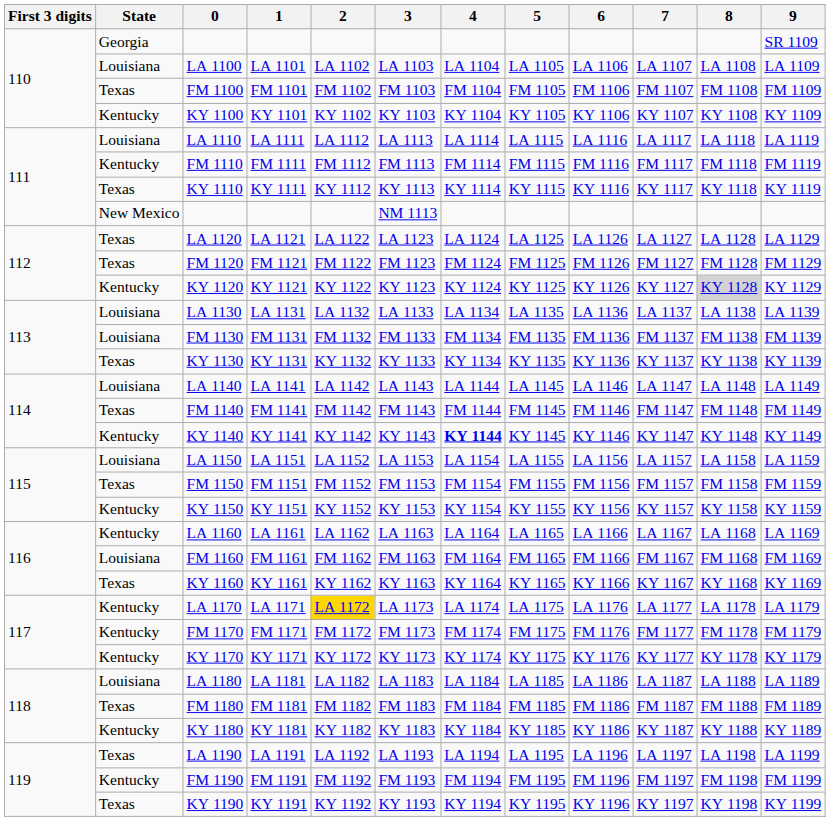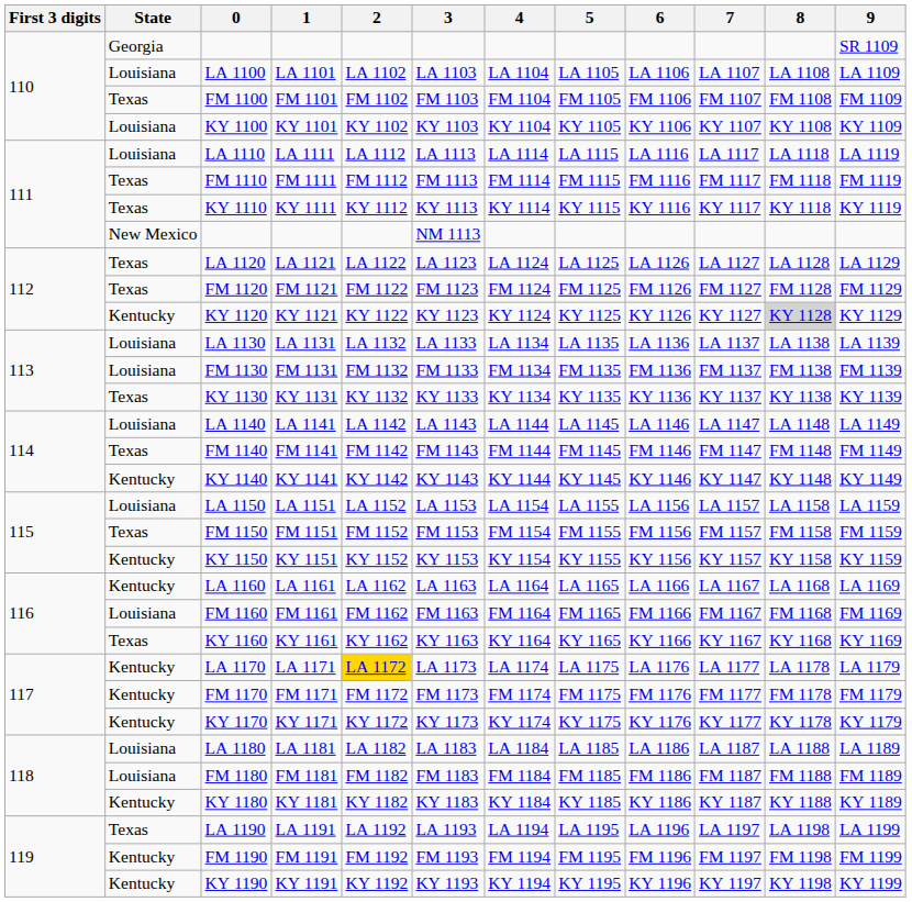 <table class="wikitable">
 <tr>
 <th>First 3 digits</th>
 <th>State</th>
 <th>0</th>
 <th>1</th>
 <th>2</th>
 <th>3</th>
 <th>4</th>
 <th>5</th>
 <th>6</th>
 <th>7</th>
 <th>8</th>
 <th>9</th>
 </tr>
 <tr id="110">
 <td rowspan=4>110</td>
 <td>Georgia</td>
 <td></td>
 <td></td>
 <td></td>
 <td></td>
 <td></td>
 <td></td>
 <td></td>
 <td></td>
 <td></td>
 <td><a href='#'>SR 1109</a></td>
 </tr>
 <tr>
 <td>Louisiana</td>
 <td><a href='#'>LA 1100</a></td>
 <td><a href='#'>LA 1101</a></td>
 <td><a href='#'>LA 1102</a></td>
 <td><a href='#'>LA 1103</a></td>
 <td><a href='#'>LA 1104</a></td>
 <td><a href='#'>LA 1105</a></td>
 <td><a href='#'>LA 1106</a></td>
 <td><a href='#'>LA 1107</a></td>
 <td><a href='#'>LA 1108</a></td>
 <td><a href='#'>LA 1109</a></td>
 </tr>
 <tr>
 <td>Texas</td>
 <td><a href='#'>FM 1100</a></td>
 <td><a href='#'>FM 1101</a></td>
 <td><a href='#'>FM 1102</a></td>
 <td><a href='#'>FM 1103</a></td>
 <td><a href='#'>FM 1104</a></td>
 <td><a href='#'>FM 1105</a></td>
 <td><a href='#'>FM 1106</a></td>
 <td><a href='#'>FM 1107</a></td>
 <td><a href='#'>FM 1108</a></td>
 <td><a href='#'>FM 1109</a></td>
 </tr>
 <tr>
-<td>Kentucky</td>
+<td>Louisiana</td>
 <td><a href='#'>KY 1100</a></td>
 <td><a href='#'>KY 1101</a></td>
 <td><a href='#'>KY 1102</a></td>
 <td><a href='#'>KY 1103</a></td>
 <td><a href='#'>KY 1104</a></td>
 <td><a href='#'>KY 1105</a></td>
 <td><a href='#'>KY 1106</a></td>
 <td><a href='#'>KY 1107</a></td>
 <td><a href='#'>KY 1108</a></td>
 <td><a href='#'>KY 1109</a></td>
 </tr>
 <tr id="111">
 <td rowspan=4>111</td>
 <td>Louisiana</td>
 <td><a href='#'>LA 1110</a></td>
 <td><a href='#'>LA 1111</a></td>
 <td><a href='#'>LA 1112</a></td>
 <td><a href='#'>LA 1113</a></td>
 <td><a href='#'>LA 1114</a></td>
 <td><a href='#'>LA 1115</a></td>
 <td><a href='#'>LA 1116</a></td>
 <td><a href='#'>LA 1117</a></td>
 <td><a href='#'>LA 1118</a></td>
 <td><a href='#'>LA 1119</a></td>
 </tr>
 <tr>
-<td>Kentucky</td>
+<td>Texas</td>
 <td><a href='#'>FM 1110</a></td>
 <td><a href='#'>FM 1111</a></td>
 <td><a href='#'>FM 1112</a></td>
 <td><a href='#'>FM 1113</a></td>
 <td><a href='#'>FM 1114</a></td>
 <td><a href='#'>FM 1115</a></td>
 <td><a href='#'>FM 1116</a></td>
 <td><a href='#'>FM 1117</a></td>
 <td><a href='#'>FM 1118</a></td>
 <td><a href='#'>FM 1119</a></td>
 </tr>
 <tr>
 <td>Texas</td>
 <td><a href='#'>KY 1110</a></td>
 <td><a href='#'>KY 1111</a></td>
 <td><a href='#'>KY 1112</a></td>
 <td><a href='#'>KY 1113</a></td>
 <td><a href='#'>KY 1114</a></td>
 <td><a href='#'>KY 1115</a></td>
 <td><a href='#'>KY 1116</a></td>
 <td><a href='#'>KY 1117</a></td>
 <td><a href='#'>KY 1118</a></td>
 <td><a href='#'>KY 1119</a></td>
 </tr>
 <tr>
 <td>New Mexico</td>
 <td></td>
 <td></td>
 <td></td>
 <td><a href='#'>NM 1113</a></td>
 <td></td>
 <td></td>
 <td></td>
 <td></td>
 <td></td>
 <td></td>
 </tr>
 <tr id="112">
 <td rowspan=3>112</td>
 <td>Texas</td>
 <td><a href='#'>LA 1120</a></td>
 <td><a href='#'>LA 1121</a></td>
 <td><a href='#'>LA 1122</a></td>
 <td><a href='#'>LA 1123</a></td>
 <td><a href='#'>LA 1124</a></td>
 <td><a href='#'>LA 1125</a></td>
 <td><a href='#'>LA 1126</a></td>
 <td><a href='#'>LA 1127</a></td>
 <td><a href='#'>LA 1128</a></td>
 <td><a href='#'>LA 1129</a></td>
 </tr>
 <tr>
 <td>Texas</td>
 <td><a href='#'>FM 1120</a></td>
 <td><a href='#'>FM 1121</a></td>
 <td><a href='#'>FM 1122</a></td>
 <td><a href='#'>FM 1123</a></td>
 <td><a href='#'>FM 1124</a></td>
 <td><a href='#'>FM 1125</a></td>
 <td><a href='#'>FM 1126</a></td>
 <td><a href='#'>FM 1127</a></td>
 <td><a href='#'>FM 1128</a></td>
 <td><a href='#'>FM 1129</a></td>
 </tr>
 <tr>
 <td>Kentucky</td>
 <td><a href='#'>KY 1120</a></td>
 <td><a href='#'>KY 1121</a></td>
 <td><a href='#'>KY 1122</a></td>
 <td><a href='#'>KY 1123</a></td>
 <td><a href='#'>KY 1124</a></td>
 <td><a href='#'>KY 1125</a></td>
 <td><a href='#'>KY 1126</a></td>
 <td><a href='#'>KY 1127</a></td>
 <td style="background: lightgrey;"><a href='#'>KY 1128</a></td>
 <td><a href='#'>KY 1129</a></td>
 </tr>
 <tr id="113">
 <td rowspan=3>113</td>
 <td>Louisiana</td>
 <td><a href='#'>LA 1130</a></td>
 <td><a href='#'>LA 1131</a></td>
 <td><a href='#'>LA 1132</a></td>
 <td><a href='#'>LA 1133</a></td>
 <td><a href='#'>LA 1134</a></td>
 <td><a href='#'>LA 1135</a></td>
 <td><a href='#'>LA 1136</a></td>
 <td><a href='#'>LA 1137</a></td>
 <td><a href='#'>LA 1138</a></td>
 <td><a href='#'>LA 1139</a></td>
 </tr>
 <tr>
 <td>Louisiana</td>
 <td><a href='#'>FM 1130</a></td>
 <td><a href='#'>FM 1131</a></td>
 <td><a href='#'>FM 1132</a></td>
 <td><a href='#'>FM 1133</a></td>
 <td><a href='#'>FM 1134</a></td>
 <td><a href='#'>FM 1135</a></td>
 <td><a href='#'>FM 1136</a></td>
 <td><a href='#'>FM 1137</a></td>
 <td><a href='#'>FM 1138</a></td>
 <td><a href='#'>FM 1139</a></td>
 </tr>
 <tr>
 <td>Texas</td>
 <td><a href='#'>KY 1130</a></td>
 <td><a href='#'>KY 1131</a></td>
 <td><a href='#'>KY 1132</a></td>
 <td><a href='#'>KY 1133</a></td>
 <td><a href='#'>KY 1134</a></td>
 <td><a href='#'>KY 1135</a></td>
 <td><a href='#'>KY 1136</a></td>
 <td><a href='#'>KY 1137</a></td>
 <td><a href='#'>KY 1138</a></td>
 <td><a href='#'>KY 1139</a></td>
 </tr>
 <tr id="114">
 <td rowspan=3>114</td>
 <td>Louisiana</td>
 <td><a href='#'>LA 1140</a></td>
 <td><a href='#'>LA 1141</a></td>
 <td><a href='#'>LA 1142</a></td>
 <td><a href='#'>LA 1143</a></td>
 <td><a href='#'>LA 1144</a></td>
 <td><a href='#'>LA 1145</a></td>
 <td><a href='#'>LA 1146</a></td>
 <td><a href='#'>LA 1147</a></td>
 <td><a href='#'>LA 1148</a></td>
 <td><a href='#'>LA 1149</a></td>
 </tr>
 <tr>
 <td>Texas</td>
 <td><a href='#'>FM 1140</a></td>
 <td><a href='#'>FM 1141</a></td>
 <td><a href='#'>FM 1142</a></td>
 <td><a href='#'>FM 1143</a></td>
 <td><a href='#'>FM 1144</a></td>
 <td><a href='#'>FM 1145</a></td>
 <td><a href='#'>FM 1146</a></td>
 <td><a href='#'>FM 1147</a></td>
 <td><a href='#'>FM 1148</a></td>
 <td><a href='#'>FM 1149</a></td>
 </tr>
 <tr>
 <td>Kentucky</td>
 <td><a href='#'>KY 1140</a></td>
 <td><a href='#'>KY 1141</a></td>
 <td><a href='#'>KY 1142</a></td>
 <td><a href='#'>KY 1143</a></td>
-<td><strong><a href='#'>KY 1144</a></strong></td>
+<td><a href='#'>KY 1144</a></td>
 <td><a href='#'>KY 1145</a></td>
 <td><a href='#'>KY 1146</a></td>
 <td><a href='#'>KY 1147</a></td>
 <td><a href='#'>KY 1148</a></td>
 <td><a href='#'>KY 1149</a></td>
 </tr>
 <tr id="115">
 <td rowspan=3>115</td>
 <td>Louisiana</td>
 <td><a href='#'>LA 1150</a></td>
 <td><a href='#'>LA 1151</a></td>
 <td><a href='#'>LA 1152</a></td>
 <td><a href='#'>LA 1153</a></td>
 <td><a href='#'>LA 1154</a></td>
 <td><a href='#'>LA 1155</a></td>
 <td><a href='#'>LA 1156</a></td>
 <td><a href='#'>LA 1157</a></td>
 <td><a href='#'>LA 1158</a></td>
 <td><a href='#'>LA 1159</a></td>
 </tr>
 <tr>
 <td>Texas</td>
 <td><a href='#'>FM 1150</a></td>
 <td><a href='#'>FM 1151</a></td>
 <td><a href='#'>FM 1152</a></td>
 <td><a href='#'>FM 1153</a></td>
 <td><a href='#'>FM 1154</a></td>
 <td><a href='#'>FM 1155</a></td>
 <td><a href='#'>FM 1156</a></td>
 <td><a href='#'>FM 1157</a></td>
 <td><a href='#'>FM 1158</a></td>
 <td><a href='#'>FM 1159</a></td>
 </tr>
 <tr>
 <td>Kentucky</td>
 <td><a href='#'>KY 1150</a></td>
 <td><a href='#'>KY 1151</a></td>
 <td><a href='#'>KY 1152</a></td>
 <td><a href='#'>KY 1153</a></td>
 <td><a href='#'>KY 1154</a></td>
 <td><a href='#'>KY 1155</a></td>
 <td><a href='#'>KY 1156</a></td>
 <td><a href='#'>KY 1157</a></td>
 <td><a href='#'>KY 1158</a></td>
 <td><a href='#'>KY 1159</a></td>
 </tr>
 <tr id="116">
 <td rowspan=3>116</td>
 <td>Kentucky</td>
 <td><a href='#'>LA 1160</a></td>
 <td><a href='#'>LA 1161</a></td>
 <td><a href='#'>LA 1162</a></td>
 <td><a href='#'>LA 1163</a></td>
 <td><a href='#'>LA 1164</a></td>
 <td><a href='#'>LA 1165</a></td>
 <td><a href='#'>LA 1166</a></td>
 <td><a href='#'>LA 1167</a></td>
 <td><a href='#'>LA 1168</a></td>
 <td><a href='#'>LA 1169</a></td>
 </tr>
 <tr>
 <td>Louisiana</td>
 <td><a href='#'>FM 1160</a></td>
 <td><a href='#'>FM 1161</a></td>
 <td><a href='#'>FM 1162</a></td>
 <td><a href='#'>FM 1163</a></td>
 <td><a href='#'>FM 1164</a></td>
 <td><a href='#'>FM 1165</a></td>
 <td><a href='#'>FM 1166</a></td>
 <td><a href='#'>FM 1167</a></td>
 <td><a href='#'>FM 1168</a></td>
 <td><a href='#'>FM 1169</a></td>
 </tr>
 <tr>
 <td>Texas</td>
 <td><a href='#'>KY 1160</a></td>
 <td><a href='#'>KY 1161</a></td>
 <td><a href='#'>KY 1162</a></td>
 <td><a href='#'>KY 1163</a></td>
 <td><a href='#'>KY 1164</a></td>
 <td><a href='#'>KY 1165</a></td>
 <td><a href='#'>KY 1166</a></td>
 <td><a href='#'>KY 1167</a></td>
 <td><a href='#'>KY 1168</a></td>
 <td><a href='#'>KY 1169</a></td>
 </tr>
 <tr id="117">
 <td rowspan=3>117</td>
 <td>Kentucky</td>
 <td><a href='#'>LA 1170</a></td>
 <td><a href='#'>LA 1171</a></td>
 <td style="background: gold;"><a href='#'>LA 1172</a></td>
 <td><a href='#'>LA 1173</a></td>
 <td><a href='#'>LA 1174</a></td>
 <td><a href='#'>LA 1175</a></td>
 <td><a href='#'>LA 1176</a></td>
 <td><a href='#'>LA 1177</a></td>
 <td><a href='#'>LA 1178</a></td>
 <td><a href='#'>LA 1179</a></td>
 </tr>
 <tr>
 <td>Kentucky</td>
 <td><a href='#'>FM 1170</a></td>
 <td><a href='#'>FM 1171</a></td>
 <td><a href='#'>FM 1172</a></td>
 <td><a href='#'>FM 1173</a></td>
 <td><a href='#'>FM 1174</a></td>
 <td><a href='#'>FM 1175</a></td>
 <td><a href='#'>FM 1176</a></td>
 <td><a href='#'>FM 1177</a></td>
 <td><a href='#'>FM 1178</a></td>
 <td><a href='#'>FM 1179</a></td>
 </tr>
 <tr>
 <td>Kentucky</td>
 <td><a href='#'>KY 1170</a></td>
 <td><a href='#'>KY 1171</a></td>
 <td><a href='#'>KY 1172</a></td>
 <td><a href='#'>KY 1173</a></td>
 <td><a href='#'>KY 1174</a></td>
 <td><a href='#'>KY 1175</a></td>
 <td><a href='#'>KY 1176</a></td>
 <td><a href='#'>KY 1177</a></td>
 <td><a href='#'>KY 1178</a></td>
 <td><a href='#'>KY 1179</a></td>
 </tr>
 <tr id="118">
 <td rowspan=3>118</td>
 <td>Louisiana</td>
 <td><a href='#'>LA 1180</a></td>
 <td><a href='#'>LA 1181</a></td>
 <td><a href='#'>LA 1182</a></td>
 <td><a href='#'>LA 1183</a></td>
 <td><a href='#'>LA 1184</a></td>
 <td><a href='#'>LA 1185</a></td>
 <td><a href='#'>LA 1186</a></td>
 <td><a href='#'>LA 1187</a></td>
 <td><a href='#'>LA 1188</a></td>
 <td><a href='#'>LA 1189</a></td>
 </tr>
 <tr>
-<td>Texas</td>
+<td>Louisiana</td>
 <td><a href='#'>FM 1180</a></td>
 <td><a href='#'>FM 1181</a></td>
 <td><a href='#'>FM 1182</a></td>
 <td><a href='#'>FM 1183</a></td>
 <td><a href='#'>FM 1184</a></td>
 <td><a href='#'>FM 1185</a></td>
 <td><a href='#'>FM 1186</a></td>
 <td><a href='#'>FM 1187</a></td>
 <td><a href='#'>FM 1188</a></td>
 <td><a href='#'>FM 1189</a></td>
 </tr>
 <tr>
 <td>Kentucky</td>
 <td><a href='#'>KY 1180</a></td>
 <td><a href='#'>KY 1181</a></td>
 <td><a href='#'>KY 1182</a></td>
 <td><a href='#'>KY 1183</a></td>
 <td><a href='#'>KY 1184</a></td>
 <td><a href='#'>KY 1185</a></td>
 <td><a href='#'>KY 1186</a></td>
 <td><a href='#'>KY 1187</a></td>
 <td><a href='#'>KY 1188</a></td>
 <td><a href='#'>KY 1189</a></td>
 </tr>
 <tr id="119">
 <td rowspan=3>119</td>
 <td>Texas</td>
 <td><a href='#'>LA 1190</a></td>
 <td><a href='#'>LA 1191</a></td>
 <td><a href='#'>LA 1192</a></td>
 <td><a href='#'>LA 1193</a></td>
 <td><a href='#'>LA 1194</a></td>
 <td><a href='#'>LA 1195</a></td>
 <td><a href='#'>LA 1196</a></td>
 <td><a href='#'>LA 1197</a></td>
 <td><a href='#'>LA 1198</a></td>
 <td><a href='#'>LA 1199</a></td>
 </tr>
 <tr>
 <td>Kentucky</td>
 <td><a href='#'>FM 1190</a></td>
 <td><a href='#'>FM 1191</a></td>
 <td><a href='#'>FM 1192</a></td>
 <td><a href='#'>FM 1193</a></td>
 <td><a href='#'>FM 1194</a></td>
 <td><a href='#'>FM 1195</a></td>
 <td><a href='#'>FM 1196</a></td>
 <td><a href='#'>FM 1197</a></td>
 <td><a href='#'>FM 1198</a></td>
 <td><a href='#'>FM 1199</a></td>
 </tr>
 <tr>
-<td>Texas</td>
+<td>Kentucky</td>
 <td><a href='#'>KY 1190</a></td>
 <td><a href='#'>KY 1191</a></td>
 <td><a href='#'>KY 1192</a></td>
 <td><a href='#'>KY 1193</a></td>
 <td><a href='#'>KY 1194</a></td>
 <td><a href='#'>KY 1195</a></td>
 <td><a href='#'>KY 1196</a></td>
 <td><a href='#'>KY 1197</a></td>
 <td><a href='#'>KY 1198</a></td>
 <td><a href='#'>KY 1199</a></td>
 </tr>
 </table>
